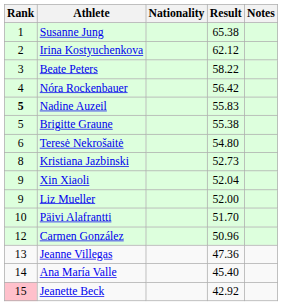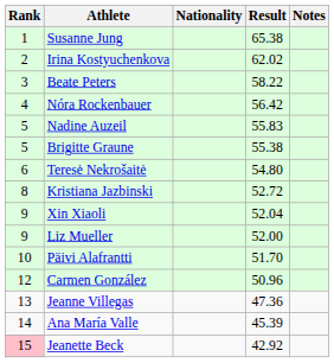 <table class="wikitable sortable" style="text-align:center">
 <tr>
 <th>Rank</th>
 <th>Athlete</th>
 <th>Nationality</th>
 <th>Result</th>
 <th>Notes</th>
 </tr>
 <tr bgcolor=ddffdd>
 <td>1</td>
 <td align=left><a href='#'>Susanne Jung</a></td>
 <td align=left></td>
 <td>65.38</td>
 <td></td>
 </tr>
 <tr bgcolor=ddffdd>
 <td>2</td>
 <td align=left><a href='#'>Irina Kostyuchenkova</a></td>
 <td align=left></td>
-<td>62.12</td>
+<td>62.02</td>
 <td></td>
 </tr>
 <tr bgcolor=ddffdd>
 <td>3</td>
 <td align=left><a href='#'>Beate Peters</a></td>
 <td align=left></td>
 <td>58.22</td>
 <td></td>
 </tr>
 <tr bgcolor=ddffdd>
 <td>4</td>
 <td align=left><a href='#'>Nóra Rockenbauer</a></td>
 <td align=left></td>
 <td>56.42</td>
 <td></td>
 </tr>
 <tr bgcolor=ddffdd>
-<td><strong>5</strong></td>
+<td>5</td>
 <td align=left><a href='#'>Nadine Auzeil</a></td>
 <td align=left></td>
 <td>55.83</td>
 <td></td>
 </tr>
 <tr bgcolor=ddffdd>
 <td>5</td>
 <td align=left><a href='#'>Brigitte Graune</a></td>
 <td align=left></td>
 <td>55.38</td>
 <td></td>
 </tr>
 <tr bgcolor=ddffdd>
 <td>6</td>
 <td align=left><a href='#'>Teresė Nekrošaitė</a></td>
 <td align=left></td>
 <td>54.80</td>
 <td></td>
 </tr>
 <tr bgcolor=ddffdd>
 <td>8</td>
 <td align=left><a href='#'>Kristiana Jazbinski</a></td>
 <td align=left></td>
-<td>52.73</td>
+<td>52.72</td>
 <td></td>
 </tr>
 <tr bgcolor=ddffdd>
 <td>9</td>
 <td align=left><a href='#'>Xin Xiaoli</a></td>
 <td align=left></td>
 <td>52.04</td>
 <td></td>
 </tr>
 <tr bgcolor=ddffdd>
 <td>9</td>
 <td align=left><a href='#'>Liz Mueller</a></td>
 <td align=left></td>
 <td>52.00</td>
 <td></td>
 </tr>
 <tr bgcolor=ddffdd>
 <td>10</td>
 <td align=left><a href='#'>Päivi Alafrantti</a></td>
 <td align=left></td>
 <td>51.70</td>
 <td></td>
 </tr>
 <tr bgcolor=ddffdd>
 <td>12</td>
 <td align=left><a href='#'>Carmen González</a></td>
 <td align=left></td>
 <td>50.96</td>
 <td></td>
 </tr>
 <tr>
 <td>13</td>
 <td align=left><a href='#'>Jeanne Villegas</a></td>
 <td align=left></td>
 <td>47.36</td>
 <td></td>
 </tr>
 <tr>
 <td>14</td>
 <td align=left><a href='#'>Ana María Valle</a></td>
 <td align=left></td>
-<td>45.40</td>
+<td>45.39</td>
 <td></td>
 </tr>
 <tr>
 <td style="background: pink;">15</td>
 <td align=left><a href='#'>Jeanette Beck</a></td>
 <td align=left></td>
 <td>42.92</td>
 <td></td>
 </tr>
 </table>
